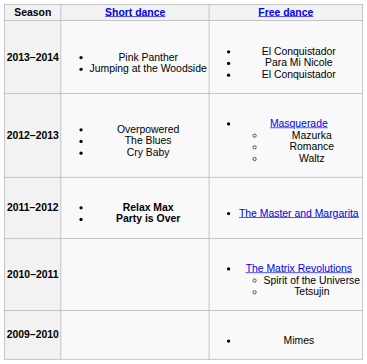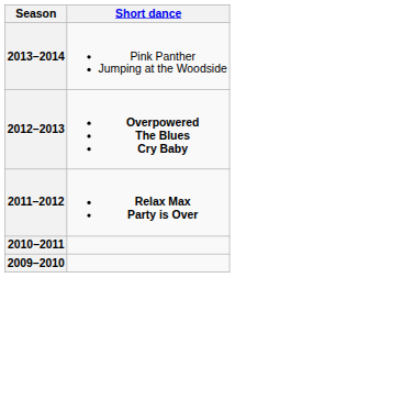 <table class=wikitable style=text-align:center>
 <tr>
 <th>Season</th>
 <th><a href='#'>Short dance</a></th>
-<th><a href='#'>Free dance</a></th>
 </tr>
 <tr>
 <th>2013–2014 <br></th>
 <td><br><ul><li> Pink Panther <br></li><li> Jumping at the Woodside <br></li></ul></td>
-<td><br><ul><li>El Conquistador <br></li><li>Para Mi Nicole <br></li><li>El Conquistador <br></li></ul></td>
 </tr>
 <tr>
 <th>2012–2013 <br></th>
-<td><br><ul><li> Overpowered <br></li><li> The Blues <br></li><li> Cry Baby <br></li></ul></td>
-<td><br><ul><li><a href='#'>Masquerade</a> <br><ul><li>Mazurka</li><li>Romance</li><li>Waltz</li></ul></li></ul></td>
+<td><strong><br><ul><li> Overpowered <br></li><li> The Blues <br></li><li> Cry Baby <br></li></ul></strong></td>
 </tr>
 <tr>
 <th>2011–2012 <br></th>
 <td><strong><br><ul><li>Relax Max <br></li><li>Party is Over <br></li></ul></strong></td>
-<td><br><ul><li><a href='#'>The Master and Margarita</a> <br></li></ul></td>
 </tr>
 <tr>
 <th>2010–2011 <br></th>
 <td></td>
-<td><br><ul><li><a href='#'>The Matrix Revolutions</a> <br><ul><li>Spirit of the Universe</li><li>Tetsujin</li></ul></li></ul></td>
 </tr>
 <tr>
 <th>2009–2010 <br></th>
 <td></td>
-<td><br><ul><li>Mimes <br></li></ul></td>
 </tr>
 </table>
